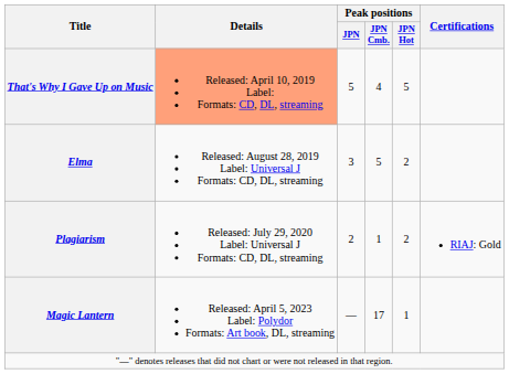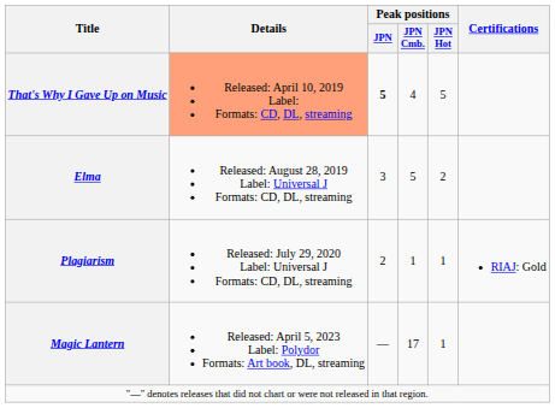 <table class="wikitable plainrowheaders" style="text-align:center">
 <tr>
 <th scope="col" rowspan="2">Title</th>
 <th scope="col" rowspan="2">Details</th>
 <th scope="col" colspan="3">Peak positions</th>
 <th scope="col" rowspan="2"><a href='#'>Certifications</a></th>
 </tr>
 <tr>
 <th scope="col" style="width:2.5em;font-size:85%"><a href='#'>JPN</a><br></th>
 <th scope="col" style="width:2.5em;font-size:85%"><a href='#'>JPN<br>Cmb.</a><br></th>
 <th scope="col" style="width:2.5em;font-size:85%"><a href='#'>JPN<br>Hot</a><br></th>
 </tr>
 <tr>
 <th scope="row"><em><a href='#'>That's Why I Gave Up on Music</a></em></th>
 <td style="background: lightsalmon;"><br><ul><li>Released: April 10, 2019</li><li>Label: </li><li>Formats: <a href='#'>CD</a>, <a href='#'>DL</a>, <a href='#'>streaming</a></li></ul></td>
-<td>5</td>
+<td><strong>5</strong></td>
 <td>4</td>
 <td>5</td>
 <td></td>
 </tr>
 <tr>
 <th scope="row"><em><a href='#'>Elma</a></em></th>
 <td><br><ul><li>Released: August 28, 2019</li><li>Label: <a href='#'>Universal J</a></li><li>Formats: CD, DL, streaming</li></ul></td>
 <td>3</td>
 <td>5</td>
 <td>2</td>
 <td></td>
 </tr>
 <tr>
 <th scope="row"><em><a href='#'>Plagiarism</a></em></th>
 <td><br><ul><li>Released: July 29, 2020</li><li>Label: Universal J</li><li>Formats: CD, DL, streaming</li></ul></td>
 <td>2</td>
 <td>1</td>
-<td>2</td>
+<td>1</td>
 <td><br><ul><li><a href='#'>RIAJ</a>: Gold </li></ul></td>
 </tr>
 <tr>
 <th scope="row"><em><a href='#'>Magic Lantern</a></em></th>
 <td><br><ul><li>Released: April 5, 2023</li><li>Label: <a href='#'>Polydor</a></li><li>Formats: <a href='#'>Art book</a>, DL, streaming</li></ul></td>
 <td>—</td>
 <td>17</td>
 <td>1</td>
 <td></td>
 </tr>
 <tr>
 <td colspan="6" style="font-size:85%">"—" denotes releases that did not chart or were not released in that region.</td>
 </tr>
 </table>
